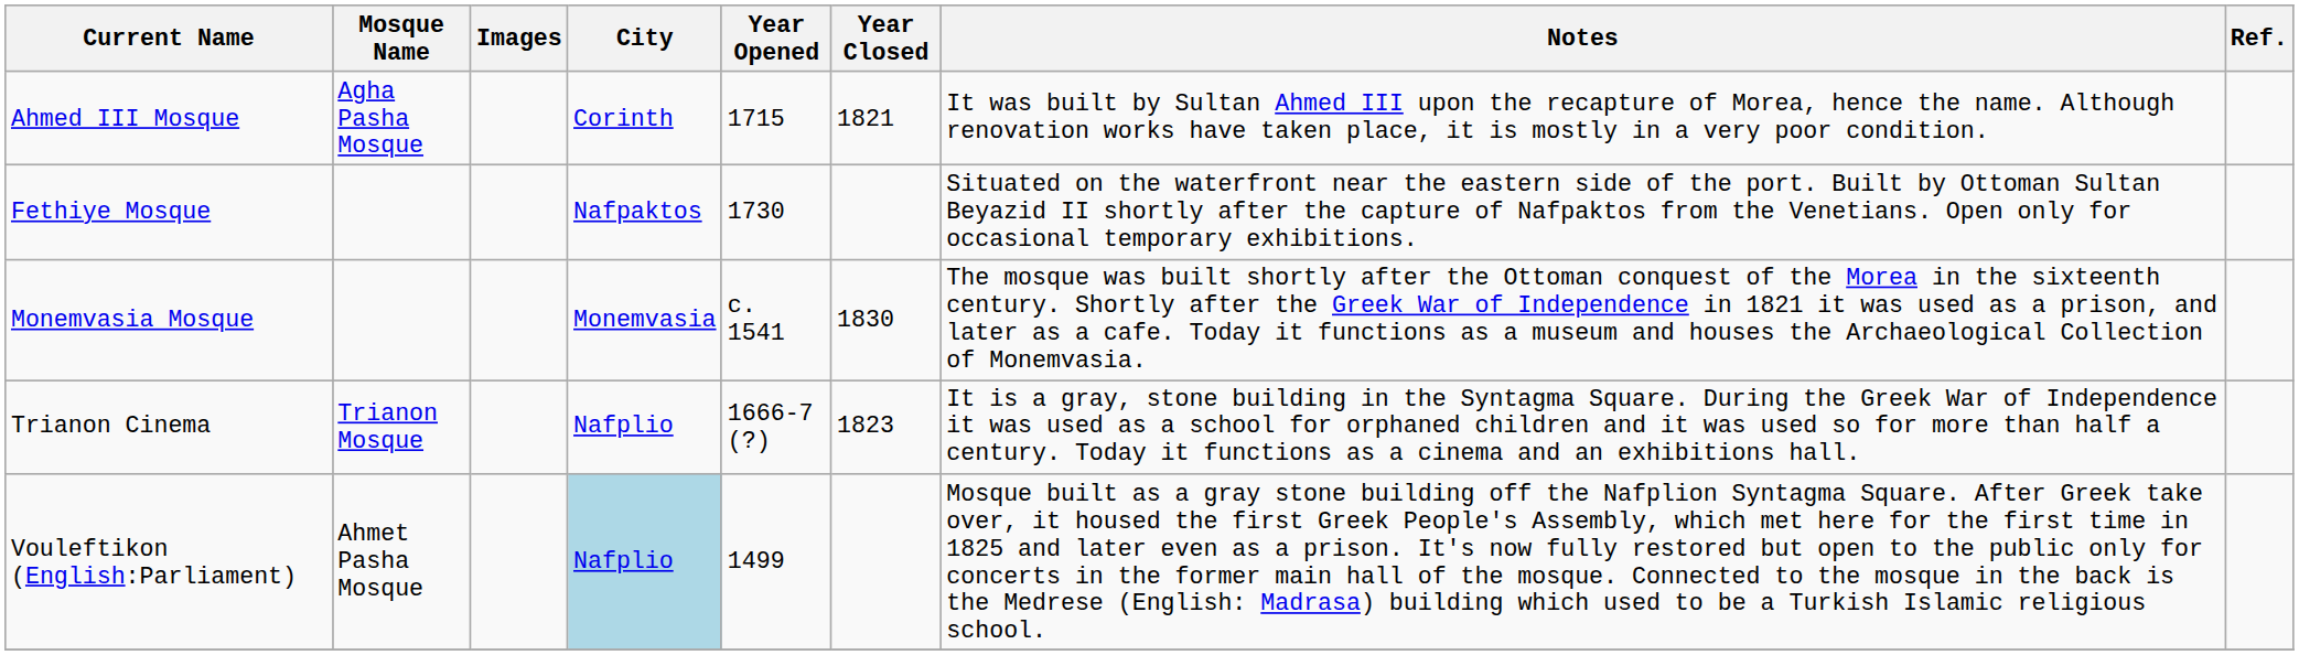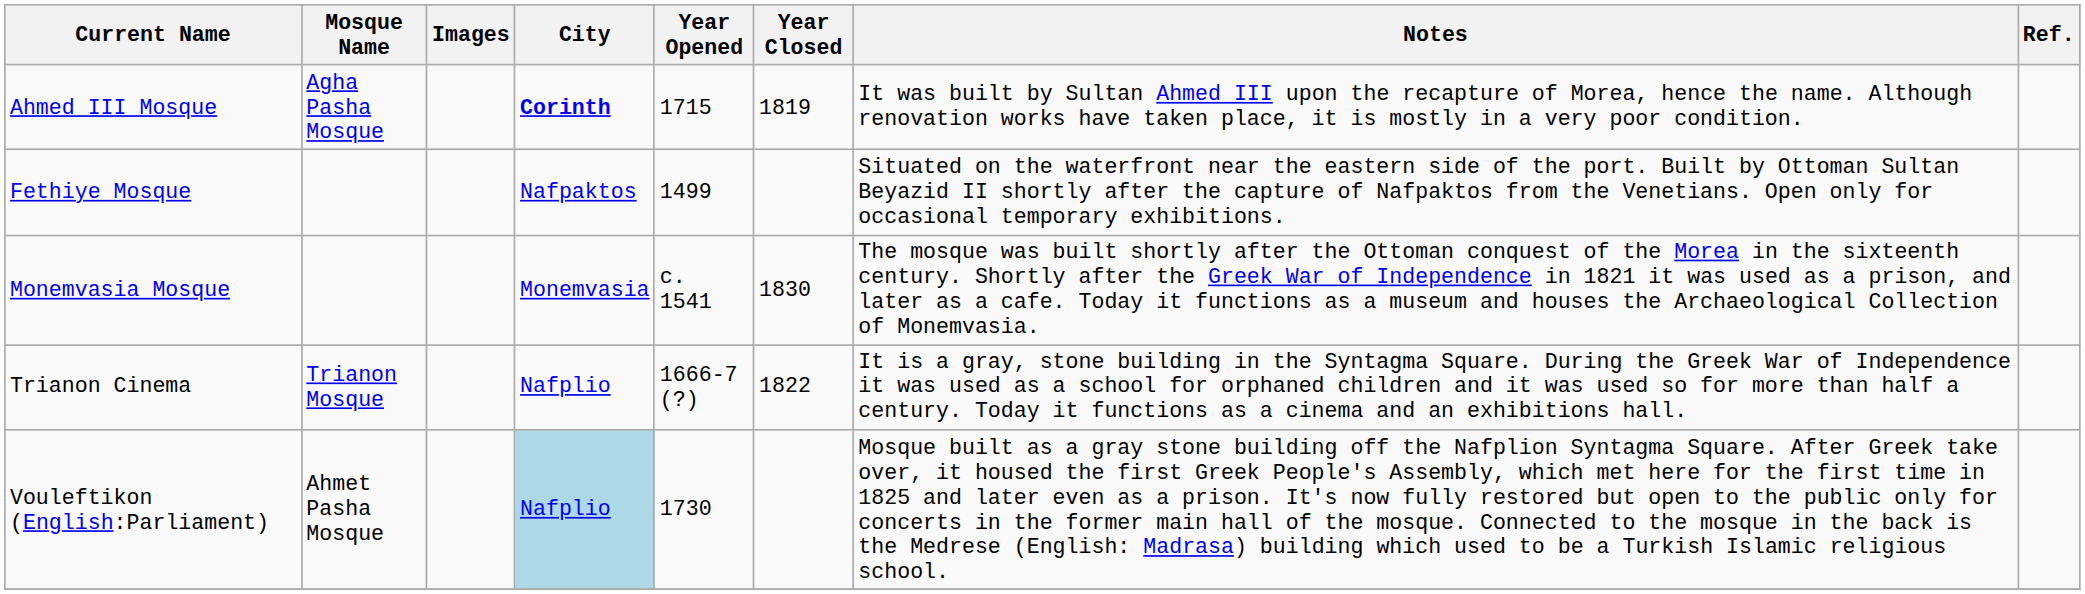 <table class="wikitable plainrowheaders sortable" style="text-align:left;">
 <tr>
 <th>Current Name</th>
 <th>Mosque Name</th>
 <th class="unsortable">Images</th>
 <th>City</th>
 <th>Year Opened</th>
 <th>Year Closed</th>
 <th class="unsortable">Notes</th>
 <th class="unsortable">Ref.</th>
 </tr>
 <tr>
 <td><a href='#'>Ahmed III Mosque</a></td>
 <td><a href='#'>Agha Pasha Mosque</a></td>
 <td></td>
-<td><a href='#'>Corinth</a></td>
+<td><strong><a href='#'>Corinth</a></strong></td>
 <td>1715</td>
-<td>1821</td>
+<td>1819</td>
 <td>It was built by Sultan <a href='#'>Ahmed III</a> upon the recapture of Morea, hence the name. Although renovation works have taken place, it is mostly in a very poor condition.</td>
 <td></td>
 </tr>
 <tr>
 <td><a href='#'>Fethiye Mosque</a></td>
 <td></td>
 <td></td>
 <td><a href='#'>Nafpaktos</a></td>
-<td>1730</td>
+<td>1499</td>
 <td></td>
 <td>Situated on the waterfront near the eastern side of the port. Built by Ottoman Sultan Beyazid II shortly after the capture of Nafpaktos from the Venetians. Open only for occasional temporary exhibitions.</td>
 <td></td>
 </tr>
 <tr>
 <td><a href='#'>Monemvasia Mosque</a></td>
 <td></td>
 <td></td>
 <td><a href='#'>Monemvasia</a></td>
 <td>c. 1541</td>
 <td>1830</td>
 <td>The mosque was built shortly after the Ottoman conquest of the <a href='#'>Morea</a> in the sixteenth century. Shortly after the <a href='#'>Greek War of Independence</a> in 1821 it was used as a prison, and later as a cafe. Today it functions as a museum and houses the Archaeological Collection of Monemvasia.</td>
 <td></td>
 </tr>
 <tr>
 <td>Trianon Cinema</td>
 <td><a href='#'>Trianon Mosque</a></td>
 <td></td>
 <td><a href='#'>Nafplio</a></td>
 <td>1666-7 (?)</td>
-<td>1823</td>
+<td>1822</td>
 <td>It is a gray, stone building in the Syntagma Square. During the Greek War of Independence it was used as a school for orphaned children and it was used so for more than half a century. Today it functions as a cinema and an exhibitions hall.</td>
 <td></td>
 </tr>
 <tr>
 <td>Vouleftikon (<a href='#'>English</a>:Parliament)</td>
 <td>Ahmet Pasha Mosque</td>
 <td></td>
 <td style="background: lightblue;"><a href='#'>Nafplio</a></td>
-<td>1499</td>
+<td>1730</td>
 <td></td>
 <td>Mosque built as a gray stone building off the Nafplion Syntagma Square. After Greek take over, it housed the first Greek People's Assembly, which met here for the first time in 1825 and later even as a prison. It's now fully restored but open to the public only for concerts in the former main hall of the mosque. Connected to the mosque in the back is the Medrese (English: <a href='#'>Madrasa</a>) building which used to be a Turkish Islamic religious school.</td>
 <td></td>
 </tr>
 <tr>
 </tr>
 </table>
